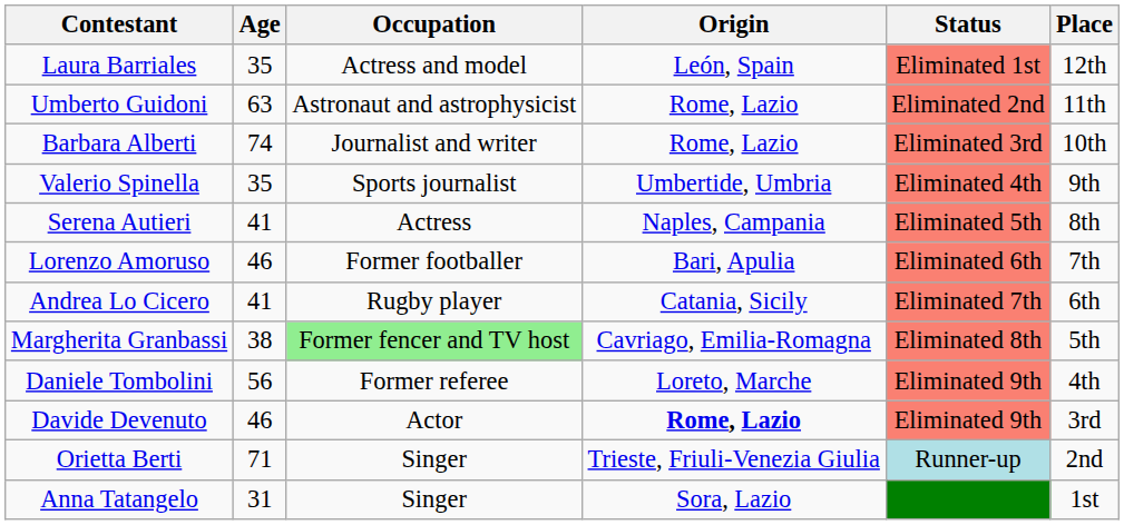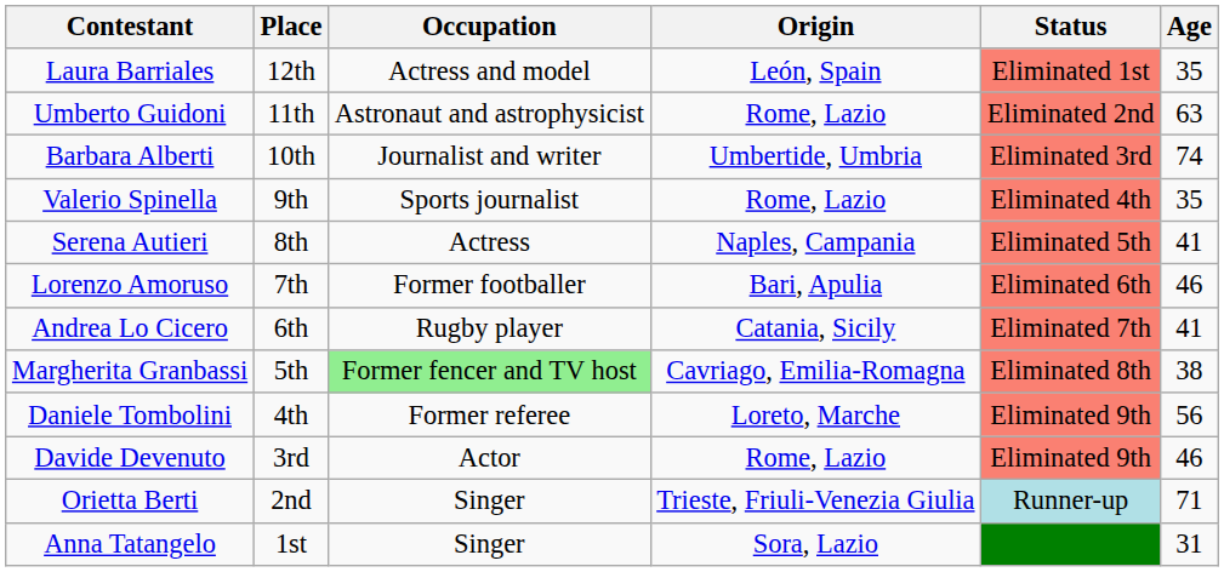 <table class="wikitable" style="text-align: center;">
 <tr>
 <th>Contestant</th>
-<th>Age</th>
+<th>Place</th>
 <th>Occupation</th>
 <th>Origin</th>
 <th>Status</th>
-<th>Place</th>
+<th>Age</th>
 </tr>
 <tr>
 <td><a href='#'>Laura Barriales</a></td>
-<td>35</td>
+<td>12th</td>
 <td>Actress and model</td>
 <td><a href='#'>León</a>, <a href='#'>Spain</a></td>
 <td bgcolor=#fa8072>Eliminated 1st</td>
-<td>12th</td>
+<td>35</td>
 </tr>
 <tr>
 <td><a href='#'>Umberto Guidoni</a></td>
-<td>63</td>
+<td>11th</td>
 <td>Astronaut and astrophysicist</td>
 <td><a href='#'>Rome</a>, <a href='#'>Lazio</a></td>
 <td bgcolor=#fa8072>Eliminated 2nd</td>
-<td>11th</td>
+<td>63</td>
 </tr>
 <tr>
 <td><a href='#'>Barbara Alberti</a></td>
+<td>10th</td>
+<td>Journalist and writer</td>
+<td><a href='#'>Umbertide</a>, <a href='#'>Umbria</a></td>
+<td bgcolor=#fa8072>Eliminated 3rd</td>
 <td>74</td>
-<td>Journalist and writer</td>
-<td><a href='#'>Rome</a>, <a href='#'>Lazio</a></td>
-<td bgcolor=#fa8072>Eliminated 3rd</td>
-<td>10th</td>
 </tr>
 <tr>
 <td><a href='#'>Valerio Spinella</a></td>
+<td>9th</td>
+<td>Sports journalist</td>
+<td><a href='#'>Rome</a>, <a href='#'>Lazio</a></td>
+<td bgcolor=#fa8072>Eliminated 4th</td>
 <td>35</td>
-<td>Sports journalist</td>
-<td><a href='#'>Umbertide</a>, <a href='#'>Umbria</a></td>
-<td bgcolor=#fa8072>Eliminated 4th</td>
-<td>9th</td>
 </tr>
 <tr>
 <td><a href='#'>Serena Autieri</a></td>
-<td>41</td>
+<td>8th</td>
 <td>Actress</td>
 <td><a href='#'>Naples</a>, <a href='#'>Campania</a></td>
 <td bgcolor=#fa8072>Eliminated 5th</td>
-<td>8th</td>
+<td>41</td>
 </tr>
 <tr>
 <td><a href='#'>Lorenzo Amoruso</a></td>
-<td>46</td>
+<td>7th</td>
 <td>Former footballer</td>
 <td><a href='#'>Bari</a>, <a href='#'>Apulia</a></td>
 <td bgcolor=#fa8072>Eliminated 6th</td>
-<td>7th</td>
+<td>46</td>
 </tr>
 <tr>
 <td><a href='#'>Andrea Lo Cicero</a></td>
-<td>41</td>
+<td>6th</td>
 <td>Rugby player</td>
 <td><a href='#'>Catania</a>, <a href='#'>Sicily</a></td>
 <td bgcolor=#fa8072>Eliminated 7th</td>
-<td>6th</td>
+<td>41</td>
 </tr>
 <tr>
 <td><a href='#'>Margherita Granbassi</a></td>
-<td>38</td>
+<td>5th</td>
 <td style="background: lightgreen;">Former fencer and TV host</td>
 <td><a href='#'>Cavriago</a>, <a href='#'>Emilia-Romagna</a></td>
 <td bgcolor=#fa8072>Eliminated 8th</td>
-<td>5th</td>
+<td>38</td>
 </tr>
 <tr>
 <td><a href='#'>Daniele Tombolini</a></td>
-<td>56</td>
+<td>4th</td>
 <td>Former referee</td>
 <td><a href='#'>Loreto</a>, <a href='#'>Marche</a></td>
 <td bgcolor=#fa8072>Eliminated 9th</td>
-<td>4th</td>
+<td>56</td>
 </tr>
 <tr>
 <td><a href='#'>Davide Devenuto</a></td>
+<td>3rd</td>
+<td>Actor</td>
+<td><a href='#'>Rome</a>, <a href='#'>Lazio</a></td>
+<td bgcolor=#fa8072>Eliminated 9th</td>
 <td>46</td>
-<td>Actor</td>
-<td><strong><a href='#'>Rome</a>, <a href='#'>Lazio</a></strong></td>
-<td bgcolor=#fa8072>Eliminated 9th</td>
-<td>3rd</td>
 </tr>
 <tr>
 <td><a href='#'>Orietta Berti</a></td>
-<td>71</td>
+<td>2nd</td>
 <td>Singer</td>
 <td><a href='#'>Trieste</a>, <a href='#'>Friuli-Venezia Giulia</a></td>
 <td bgcolor=#B0E0E6>Runner-up</td>
-<td>2nd</td>
+<td>71</td>
 </tr>
 <tr>
 <td><a href='#'>Anna Tatangelo</a></td>
-<td>31</td>
+<td>1st</td>
 <td>Singer</td>
 <td><a href='#'>Sora</a>, <a href='#'>Lazio</a></td>
 <td bgcolor=green></td>
-<td>1st</td>
+<td>31</td>
 </tr>
 </table>
